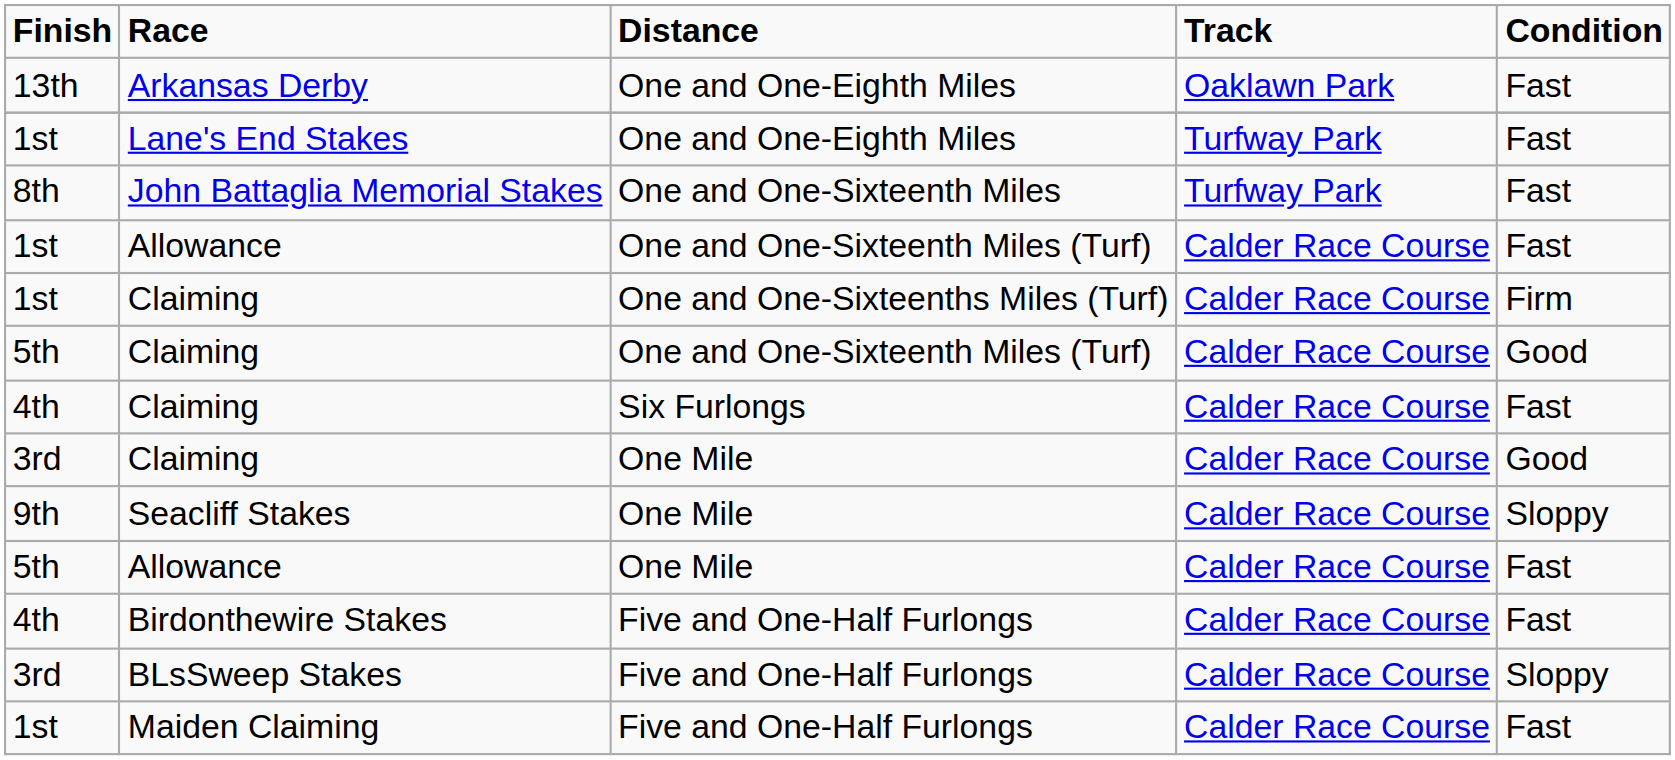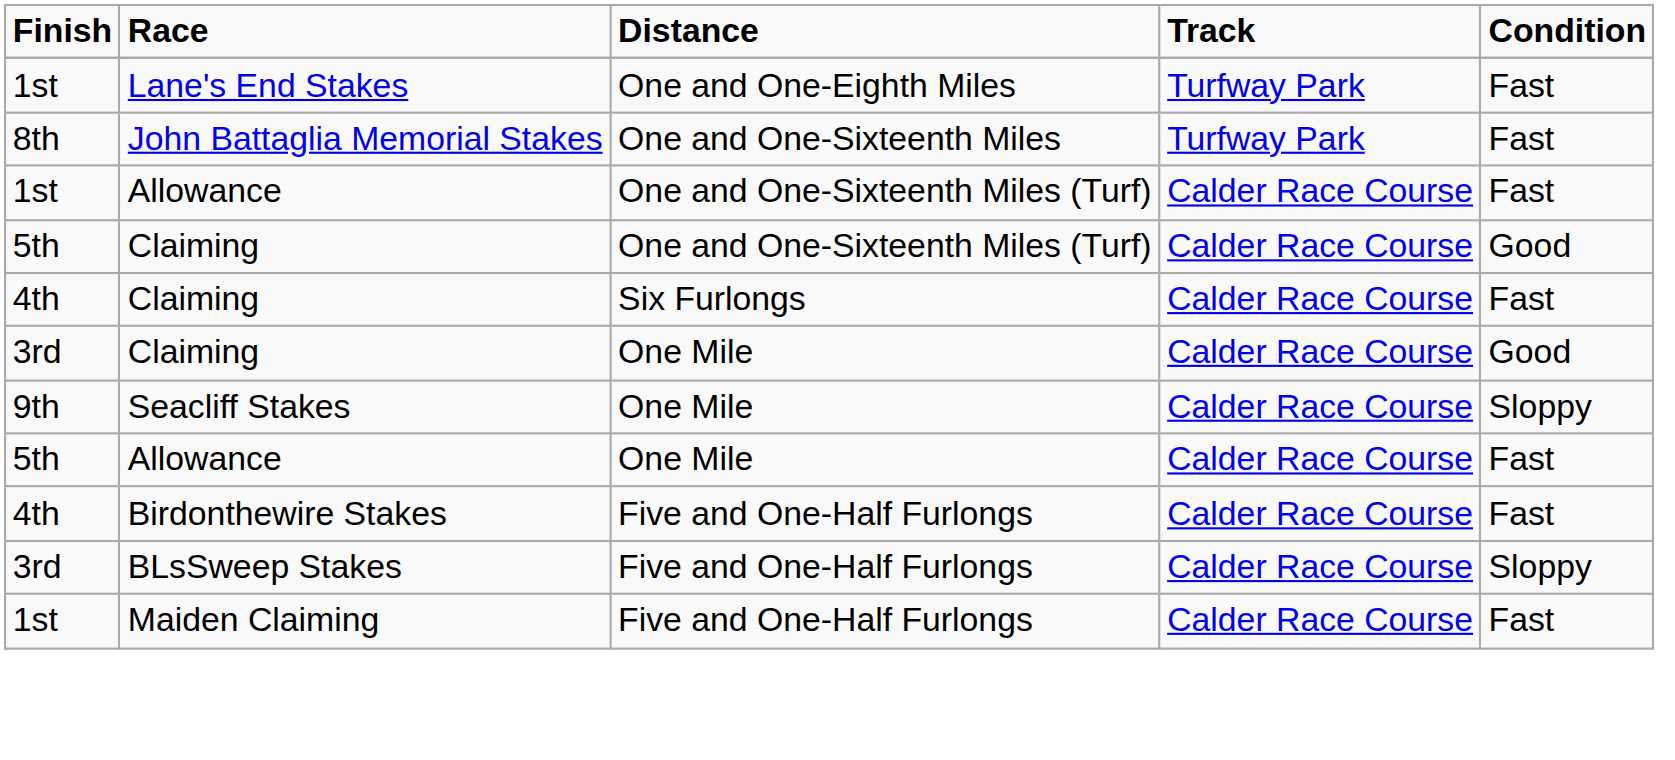 <table class="wikitable">
 <tr>
 <td><strong>Finish</strong></td>
 <td><strong>Race</strong></td>
 <td><strong>Distance</strong></td>
 <td><strong>Track</strong></td>
 <td><strong>Condition</strong></td>
-</tr>
-<tr>
-<td>13th</td>
-<td><a href='#'>Arkansas Derby</a></td>
-<td>One and One-Eighth Miles</td>
-<td><a href='#'>Oaklawn Park</a></td>
-<td>Fast</td>
 </tr>
 <tr>
 </tr>
 <tr>
 <td>1st</td>
 <td><a href='#'>Lane's End Stakes</a></td>
 <td>One and One-Eighth Miles</td>
 <td><a href='#'>Turfway Park</a></td>
 <td>Fast</td>
 </tr>
 <tr>
 <td>8th</td>
 <td><a href='#'>John Battaglia Memorial Stakes</a></td>
 <td>One and One-Sixteenth Miles</td>
 <td><a href='#'>Turfway Park</a></td>
 <td>Fast</td>
 </tr>
 <tr>
 <td>1st</td>
 <td>Allowance</td>
 <td>One and One-Sixteenth Miles (Turf)</td>
 <td><a href='#'>Calder Race Course</a></td>
 <td>Fast</td>
-</tr>
-<tr>
-<td>1st</td>
-<td>Claiming</td>
-<td>One and One-Sixteenths Miles (Turf)</td>
-<td><a href='#'>Calder Race Course</a></td>
-<td>Firm</td>
 </tr>
 <tr>
 <td>5th</td>
 <td>Claiming</td>
 <td>One and One-Sixteenth Miles (Turf)</td>
 <td><a href='#'>Calder Race Course</a></td>
 <td>Good</td>
 </tr>
 <tr>
 <td>4th</td>
 <td>Claiming</td>
 <td>Six Furlongs</td>
 <td><a href='#'>Calder Race Course</a></td>
 <td>Fast</td>
 </tr>
 <tr>
 <td>3rd</td>
 <td>Claiming</td>
 <td>One Mile</td>
 <td><a href='#'>Calder Race Course</a></td>
 <td>Good</td>
 </tr>
 <tr>
 <td>9th</td>
 <td>Seacliff Stakes</td>
 <td>One Mile</td>
 <td><a href='#'>Calder Race Course</a></td>
 <td>Sloppy</td>
 </tr>
 <tr>
 <td>5th</td>
 <td>Allowance</td>
 <td>One Mile</td>
 <td><a href='#'>Calder Race Course</a></td>
 <td>Fast</td>
 </tr>
 <tr>
 <td>4th</td>
 <td>Birdonthewire Stakes</td>
 <td>Five and One-Half Furlongs</td>
 <td><a href='#'>Calder Race Course</a></td>
 <td>Fast</td>
 </tr>
 <tr>
 <td>3rd</td>
 <td>BLsSweep Stakes</td>
 <td>Five and One-Half Furlongs</td>
 <td><a href='#'>Calder Race Course</a></td>
 <td>Sloppy</td>
 </tr>
 <tr>
 <td>1st</td>
 <td>Maiden Claiming</td>
 <td>Five and One-Half Furlongs</td>
 <td><a href='#'>Calder Race Course</a></td>
 <td>Fast</td>
 </tr>
 </table>
